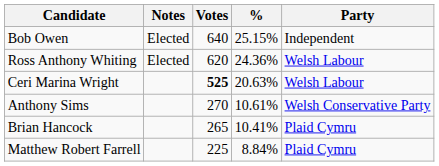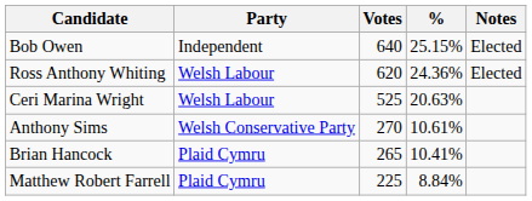 <table class=wikitable style=text-align:right>
 <tr>
 <th>Candidate</th>
-<th>Notes</th>
+<th>Party</th>
 <th>Votes</th>
 <th>%</th>
-<th>Party</th>
+<th>Notes</th>
 </tr>
 <tr>
 <td align=left>Bob Owen</td>
-<td align=left>Elected</td>
+<td align=left>Independent</td>
 <td>640</td>
 <td>25.15%</td>
-<td align=left>Independent</td>
+<td align=left>Elected</td>
 </tr>
 <tr>
 <td align=left>Ross Anthony Whiting</td>
-<td align=left>Elected</td>
+<td align=left><a href='#'>Welsh Labour</a></td>
 <td>620</td>
 <td>24.36%</td>
-<td align=left><a href='#'>Welsh Labour</a></td>
+<td align=left>Elected</td>
 </tr>
 <tr>
 <td align=left>Ceri Marina Wright</td>
+<td align=left><a href='#'>Welsh Labour</a></td>
+<td>525</td>
+<td>20.63%</td>
 <td></td>
-<td><strong>525</strong></td>
-<td>20.63%</td>
-<td align=left><a href='#'>Welsh Labour</a></td>
 </tr>
 <tr>
 <td align=left>Anthony Sims</td>
-<td></td>
+<td align=left><a href='#'>Welsh Conservative Party</a></td>
 <td>270</td>
 <td>10.61%</td>
-<td align=left><a href='#'>Welsh Conservative Party</a></td>
+<td></td>
 </tr>
 <tr>
 <td align=left>Brian Hancock</td>
-<td></td>
+<td align=left><a href='#'>Plaid Cymru</a></td>
 <td>265</td>
 <td>10.41%</td>
-<td align=left><a href='#'>Plaid Cymru</a></td>
+<td></td>
 </tr>
 <tr>
 <td align=left>Matthew Robert Farrell</td>
-<td></td>
+<td align=left><a href='#'>Plaid Cymru</a></td>
 <td>225</td>
 <td>8.84%</td>
-<td align=left><a href='#'>Plaid Cymru</a></td>
+<td></td>
 </tr>
 </table>
